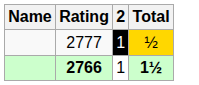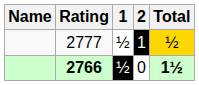 <table class="wikitable">
 <tr>
 <th>Name</th>
 <th>Rating</th>
+<th>1</th>
 <th>2</th>
 <th>Total</th>
 </tr>
 <tr align=center>
 <td align=left></td>
 <td>2777</td>
+<td style="background:white; color:black">½</td>
 <td style="background:black; color:white">1</td>
 <td style="background: gold;">½</td>
 </tr>
 <tr align=center style="background:#ccffcc;">
 <td align=left></td>
 <td><strong>2766</strong></td>
-<td style="background:white; color:black">1</td>
+<td style="background:black; color:white">½</td>
+<td style="background:white; color:black">0</td>
 <td><strong>1½</strong></td>
 </tr>
 </table>
